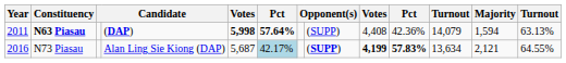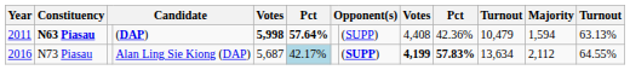 <table class="wikitable" style="margin:0.5em ; font-size:95%">
 <tr>
 <th>Year</th>
 <th>Constituency</th>
 <th colspan=2>Candidate</th>
 <th>Votes</th>
 <th>Pct</th>
 <th colspan=2>Opponent(s)</th>
 <th>Votes</th>
 <th>Pct</th>
 <th>Turnout</th>
 <th>Majority</th>
 <th>Turnout</th>
 </tr>
 <tr>
 <td><a href='#'>2011</a></td>
 <td><strong>N63 <a href='#'>Piasau</a></strong></td>
 <td></td>
 <td> (<a href='#'><strong>DAP</strong></a>)</td>
 <td align=right><strong>5,998</strong></td>
 <td><strong>57.64%</strong></td>
 <td></td>
 <td> (<a href='#'>SUPP</a>)</td>
 <td align=right>4,408</td>
 <td>42.36%</td>
-<td>14,079</td>
+<td>10,479</td>
 <td>1,594</td>
 <td>63.13%</td>
 </tr>
 <tr>
 <td><a href='#'>2016</a></td>
 <td>N73 <a href='#'>Piasau</a></td>
 <td></td>
 <td><a href='#'>Alan Ling Sie Kiong</a> (<a href='#'>DAP</a>)</td>
 <td style="text-align:right;">5,687</td>
 <td style="background: lightblue;">42.17%</td>
 <td></td>
 <td> (<a href='#'><strong>SUPP</strong></a>)</td>
 <td style="text-align:right;"><strong>4,199</strong></td>
 <td><strong>57.83%</strong></td>
 <td>13,634</td>
-<td>2,121</td>
+<td>2,112</td>
 <td>64.55%</td>
 </tr>
 </table>
